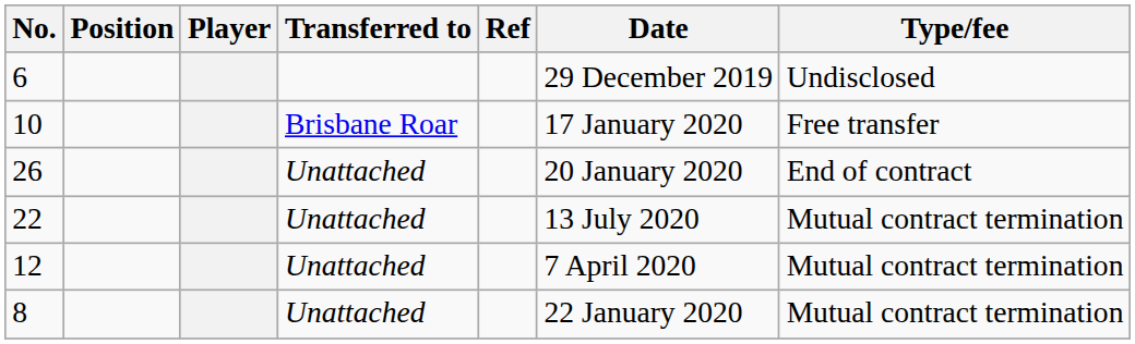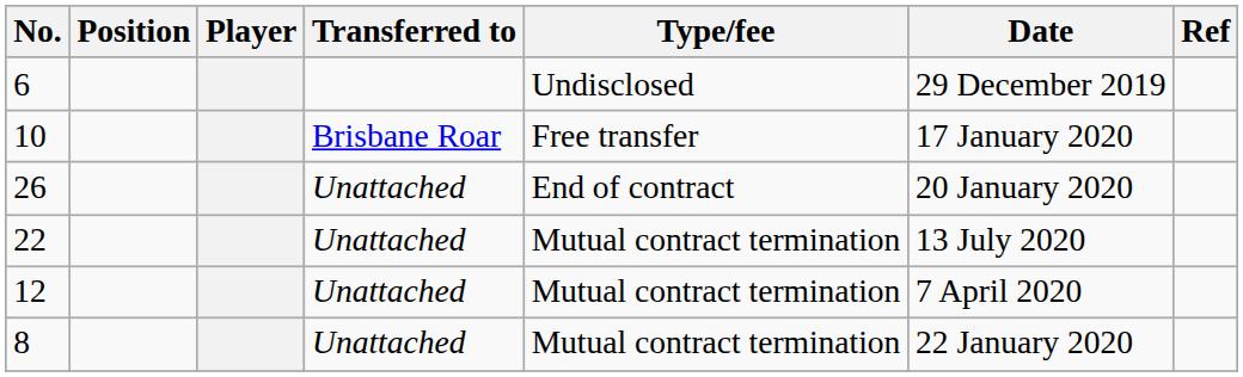 <table class="wikitable plainrowheaders sortable" style="text-align:center; text-align:left">
 <tr>
 <th scope="col">No.</th>
 <th scope="col">Position</th>
 <th scope="col">Player</th>
 <th scope="col">Transferred to</th>
+<th scope="col">Type/fee</th>
+<th scope="col">Date</th>
 <th scope="col" class="unsortable">Ref</th>
-<th scope="col">Date</th>
-<th scope="col">Type/fee</th>
 </tr>
 <tr>
 <td>6</td>
 <td></td>
 <th scope="row"></th>
 <td></td>
+<td>Undisclosed</td>
+<td>29 December 2019</td>
 <td></td>
-<td>29 December 2019</td>
-<td>Undisclosed</td>
 </tr>
 <tr>
 <td>10</td>
 <td></td>
 <th scope="row"></th>
 <td><a href='#'>Brisbane Roar</a></td>
+<td>Free transfer</td>
+<td>17 January 2020</td>
 <td></td>
-<td>17 January 2020</td>
-<td>Free transfer</td>
 </tr>
 <tr>
 <td>26</td>
 <td></td>
 <th scope="row"></th>
 <td><em>Unattached</em></td>
+<td>End of contract</td>
+<td>20 January 2020</td>
 <td></td>
-<td>20 January 2020</td>
-<td>End of contract</td>
 </tr>
 <tr>
 <td>22</td>
 <td></td>
 <th scope="row"></th>
 <td><em>Unattached</em></td>
+<td>Mutual contract termination</td>
+<td>13 July 2020</td>
 <td></td>
-<td>13 July 2020</td>
-<td>Mutual contract termination</td>
 </tr>
 <tr>
 <td>12</td>
 <td></td>
 <th scope="row"></th>
 <td><em>Unattached</em></td>
+<td>Mutual contract termination</td>
+<td>7 April 2020</td>
 <td></td>
-<td>7 April 2020</td>
-<td>Mutual contract termination</td>
 </tr>
 <tr>
 <td>8</td>
 <td></td>
 <th scope="row"></th>
 <td><em>Unattached</em></td>
+<td>Mutual contract termination</td>
+<td>22 January 2020</td>
 <td></td>
-<td>22 January 2020</td>
-<td>Mutual contract termination</td>
 </tr>
 </table>
